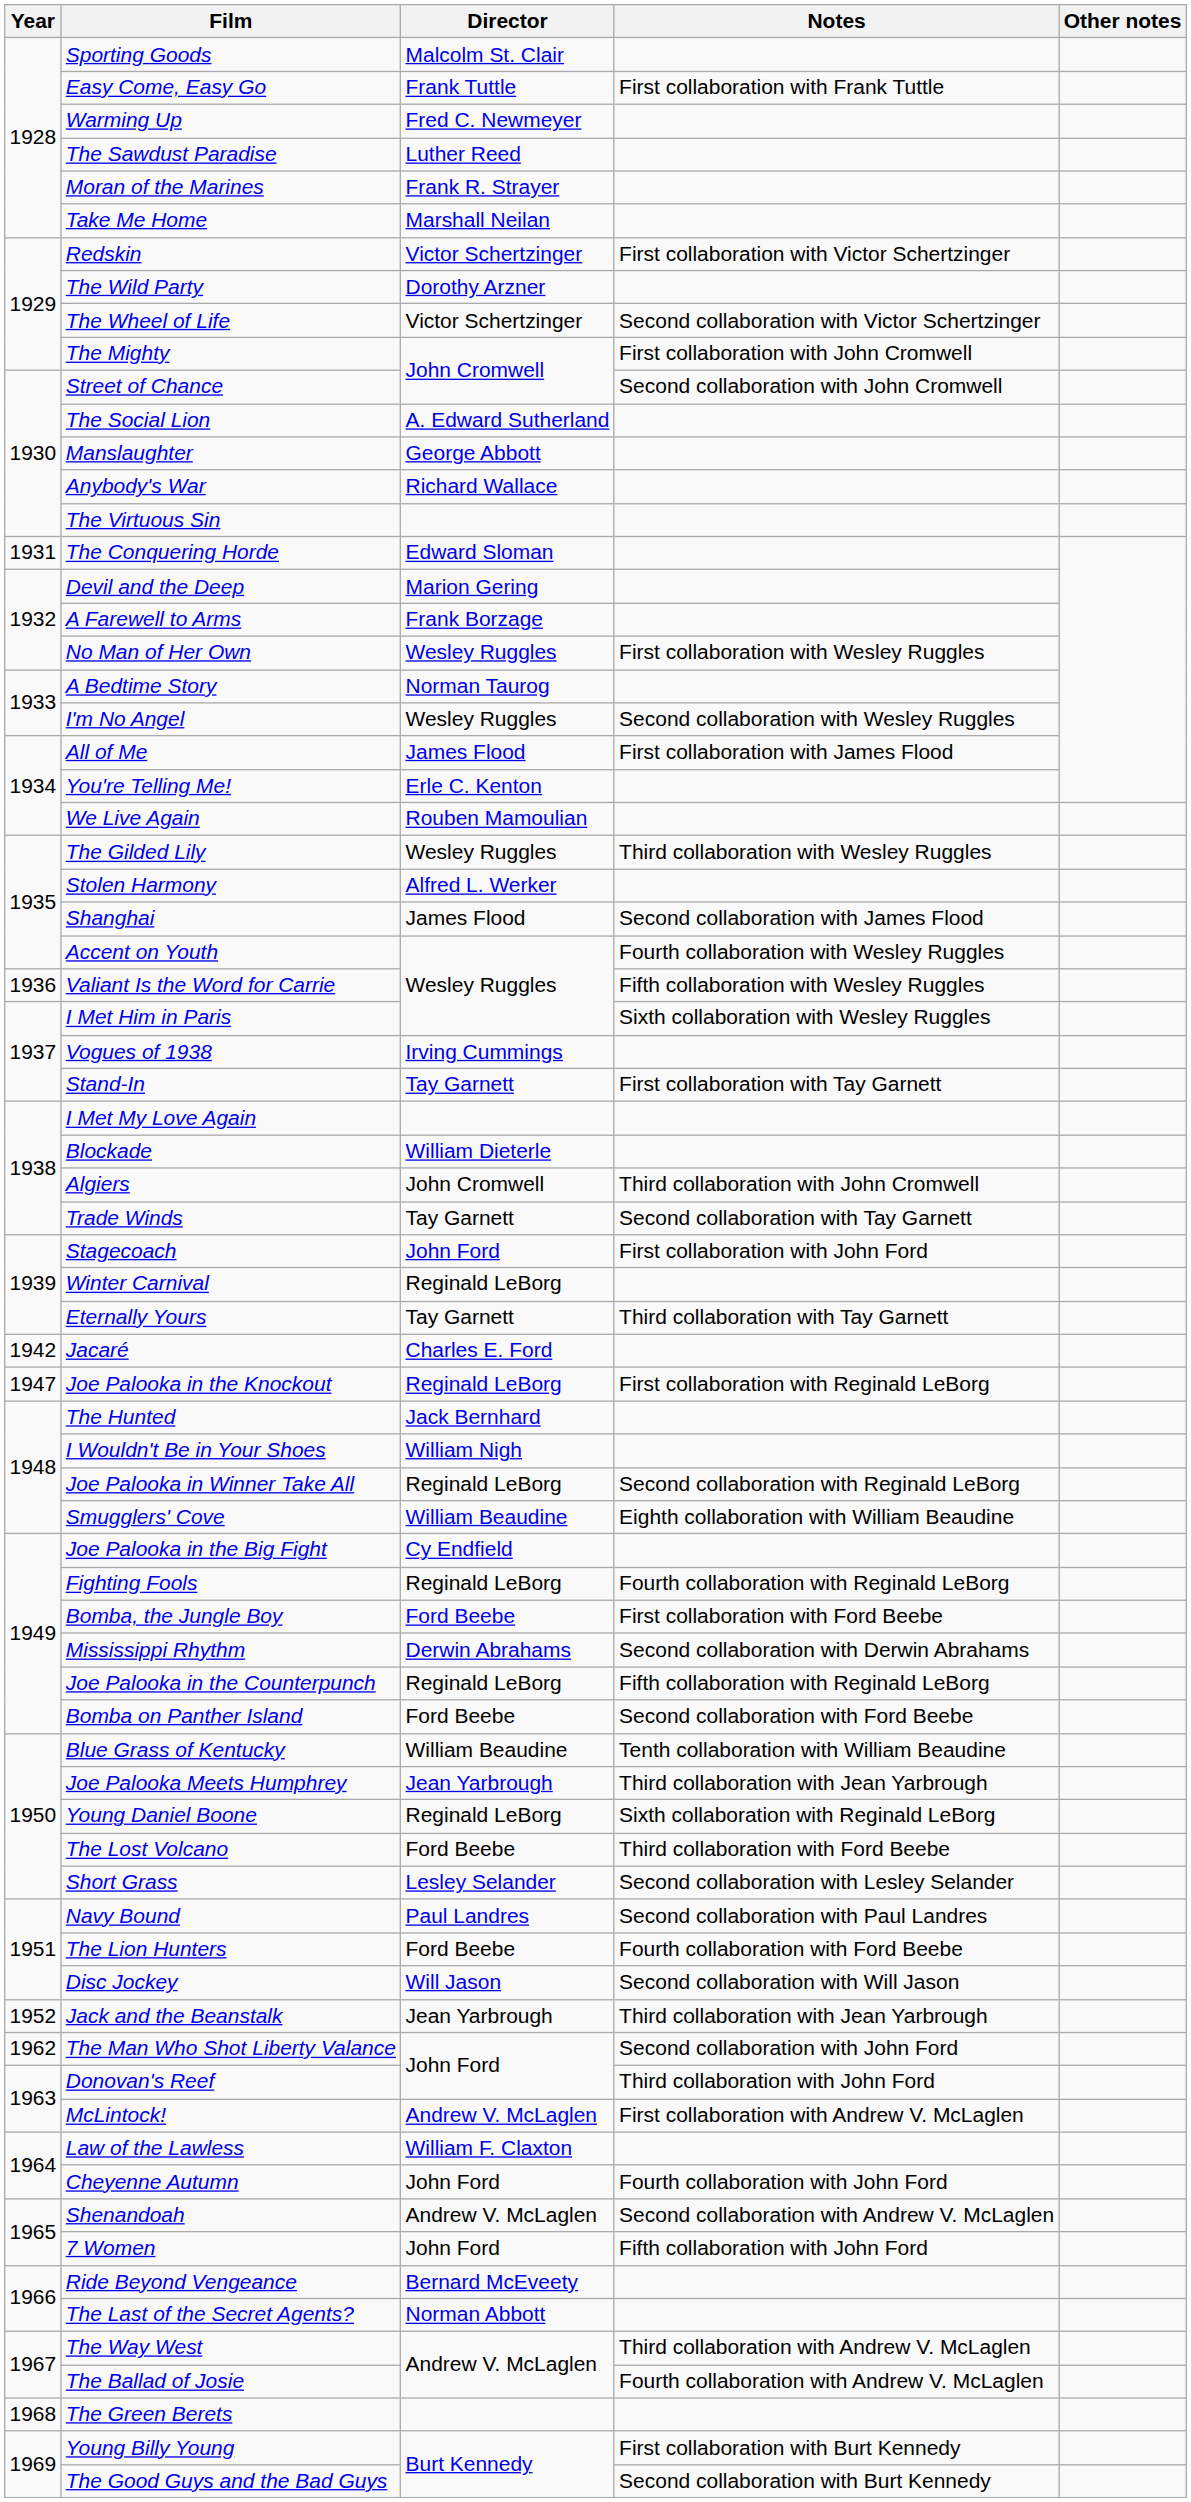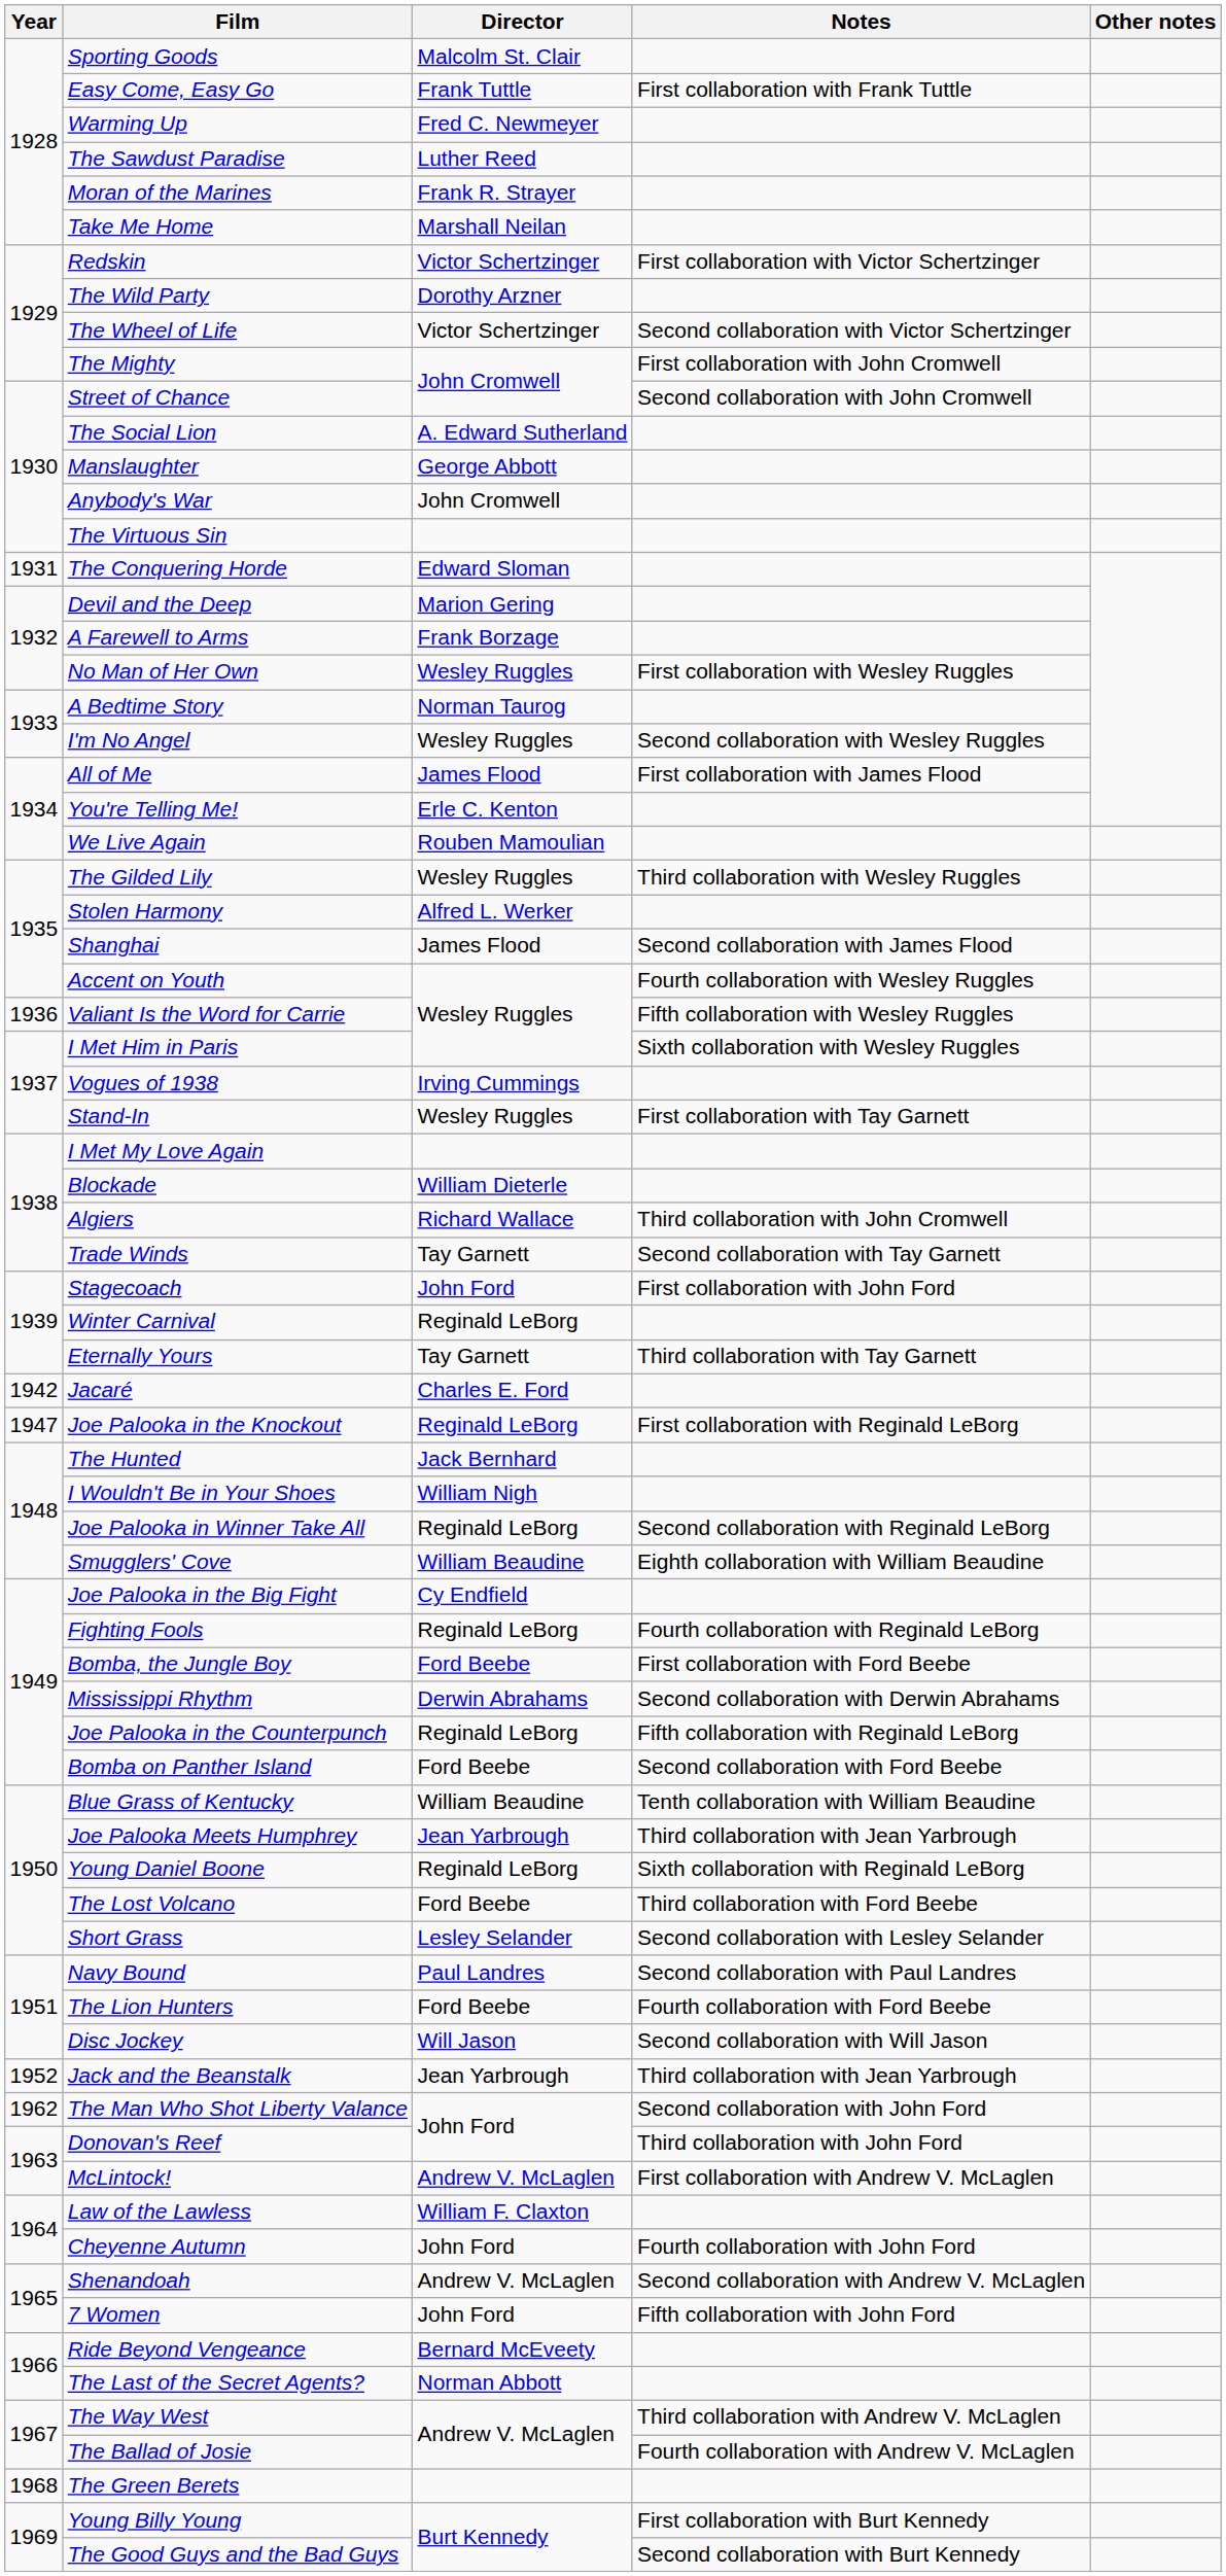 <table class="wikitable">
 <tr>
 <th>Year</th>
 <th>Film</th>
 <th>Director</th>
 <th>Notes</th>
 <th>Other notes</th>
 </tr>
 <tr>
 <td rowspan=6>1928</td>
 <td><em><a href='#'>Sporting Goods</a></em></td>
 <td><a href='#'>Malcolm St. Clair</a></td>
 <td></td>
 <td></td>
 </tr>
 <tr>
 <td><em><a href='#'>Easy Come, Easy Go</a></em></td>
 <td><a href='#'>Frank Tuttle</a></td>
 <td>First collaboration with Frank Tuttle</td>
 <td></td>
 </tr>
 <tr>
 <td><em><a href='#'>Warming Up</a></em></td>
 <td><a href='#'>Fred C. Newmeyer</a></td>
 <td></td>
 <td></td>
 </tr>
 <tr>
 <td><em><a href='#'>The Sawdust Paradise</a></em></td>
 <td><a href='#'>Luther Reed</a></td>
 <td></td>
 <td></td>
 </tr>
 <tr>
 <td><em><a href='#'>Moran of the Marines</a></em></td>
 <td><a href='#'>Frank R. Strayer</a></td>
 <td></td>
 <td></td>
 </tr>
 <tr>
 <td><em><a href='#'>Take Me Home</a></em></td>
 <td><a href='#'>Marshall Neilan</a></td>
 <td></td>
 <td></td>
 </tr>
 <tr>
 <td rowspan=4>1929</td>
 <td><em><a href='#'>Redskin</a></em></td>
 <td><a href='#'>Victor Schertzinger</a></td>
 <td>First collaboration with Victor Schertzinger</td>
 <td></td>
 </tr>
 <tr>
 <td><em><a href='#'>The Wild Party</a></em></td>
 <td><a href='#'>Dorothy Arzner</a></td>
 <td></td>
 <td><small></small></td>
 </tr>
 <tr>
 <td><em><a href='#'>The Wheel of Life</a></em></td>
 <td>Victor Schertzinger</td>
 <td>Second collaboration with Victor Schertzinger</td>
 <td></td>
 </tr>
 <tr>
 <td><em><a href='#'>The Mighty</a></em></td>
 <td rowspan=2><a href='#'>John Cromwell</a></td>
 <td>First collaboration with John Cromwell</td>
 <td></td>
 </tr>
 <tr>
 <td rowspan=5>1930</td>
 <td><em><a href='#'>Street of Chance</a></em></td>
 <td>Second collaboration with John Cromwell</td>
 <td></td>
 </tr>
 <tr>
 <td><em><a href='#'>The Social Lion</a></em></td>
 <td><a href='#'>A. Edward Sutherland</a></td>
 <td></td>
 <td><small></small></td>
 </tr>
 <tr>
 <td><em><a href='#'>Manslaughter</a></em></td>
 <td><a href='#'>George Abbott</a></td>
 <td></td>
 <td></td>
 </tr>
 <tr>
 <td><em><a href='#'>Anybody's War</a></em></td>
-<td><a href='#'>Richard Wallace</a></td>
+<td>John Cromwell</td>
 <td></td>
 <td></td>
 </tr>
 <tr>
 <td><em><a href='#'>The Virtuous Sin</a></em></td>
 <td></td>
 <td></td>
 <td></td>
 </tr>
 <tr>
 <td>1931</td>
 <td><em><a href='#'>The Conquering Horde</a></em></td>
 <td><a href='#'>Edward Sloman</a></td>
 <td></td>
 <td rowspan=8><small></small></td>
 </tr>
 <tr>
 <td rowspan=3>1932</td>
 <td><em><a href='#'>Devil and the Deep</a></em></td>
 <td><a href='#'>Marion Gering</a></td>
 <td></td>
 </tr>
 <tr>
 <td><em><a href='#'>A Farewell to Arms</a></em></td>
 <td><a href='#'>Frank Borzage</a></td>
 <td></td>
 </tr>
 <tr>
 <td><em><a href='#'>No Man of Her Own</a></em></td>
 <td><a href='#'>Wesley Ruggles</a></td>
 <td>First collaboration with Wesley Ruggles</td>
 </tr>
 <tr>
 <td rowspan=2>1933</td>
 <td><em><a href='#'>A Bedtime Story</a></em></td>
 <td><a href='#'>Norman Taurog</a></td>
 <td></td>
 </tr>
 <tr>
 <td><em><a href='#'>I'm No Angel</a></em></td>
 <td>Wesley Ruggles</td>
 <td>Second collaboration with Wesley Ruggles</td>
 </tr>
 <tr>
 <td rowspan=3>1934</td>
 <td><em><a href='#'>All of Me</a></em></td>
 <td><a href='#'>James Flood</a></td>
 <td>First collaboration with James Flood</td>
 </tr>
 <tr>
 <td><em><a href='#'>You're Telling Me!</a></em></td>
 <td><a href='#'>Erle C. Kenton</a></td>
 <td></td>
 </tr>
 <tr>
 <td><em><a href='#'>We Live Again</a></em></td>
 <td><a href='#'>Rouben Mamoulian</a></td>
 <td></td>
 <td></td>
 </tr>
 <tr>
 <td rowspan=4>1935</td>
 <td><em><a href='#'>The Gilded Lily</a></em></td>
 <td>Wesley Ruggles</td>
 <td>Third collaboration with Wesley Ruggles</td>
 <td></td>
 </tr>
 <tr>
 <td><em><a href='#'>Stolen Harmony</a></em></td>
 <td><a href='#'>Alfred L. Werker</a></td>
 <td></td>
 <td></td>
 </tr>
 <tr>
 <td><em><a href='#'>Shanghai</a></em></td>
 <td>James Flood</td>
 <td>Second collaboration with James Flood</td>
 <td></td>
 </tr>
 <tr>
 <td><em><a href='#'>Accent on Youth</a></em></td>
 <td rowspan=3>Wesley Ruggles</td>
 <td>Fourth collaboration with Wesley Ruggles</td>
 <td></td>
 </tr>
 <tr>
 <td>1936</td>
 <td><em><a href='#'>Valiant Is the Word for Carrie</a></em></td>
 <td>Fifth collaboration with Wesley Ruggles</td>
 <td></td>
 </tr>
 <tr>
 <td rowspan=3>1937</td>
 <td><em><a href='#'>I Met Him in Paris</a></em></td>
 <td>Sixth collaboration with Wesley Ruggles</td>
 <td></td>
 </tr>
 <tr>
 <td><em><a href='#'>Vogues of 1938</a></em></td>
 <td><a href='#'>Irving Cummings</a></td>
 <td></td>
 <td></td>
 </tr>
 <tr>
 <td><em><a href='#'>Stand-In</a></em></td>
-<td><a href='#'>Tay Garnett</a></td>
+<td>Wesley Ruggles</td>
 <td>First collaboration with Tay Garnett</td>
 <td></td>
 </tr>
 <tr>
 <td rowspan=4>1938</td>
 <td><em><a href='#'>I Met My Love Again</a></em></td>
 <td></td>
 <td></td>
 <td></td>
 </tr>
 <tr>
 <td><em><a href='#'>Blockade</a></em></td>
 <td><a href='#'>William Dieterle</a></td>
 <td></td>
 <td></td>
 </tr>
 <tr>
 <td><em><a href='#'>Algiers</a></em></td>
-<td>John Cromwell</td>
+<td><a href='#'>Richard Wallace</a></td>
 <td>Third collaboration with John Cromwell</td>
 <td></td>
 </tr>
 <tr>
 <td><em><a href='#'>Trade Winds</a></em></td>
 <td>Tay Garnett</td>
 <td>Second collaboration with Tay Garnett</td>
 <td></td>
 </tr>
 <tr>
 <td rowspan=3>1939</td>
 <td><em><a href='#'>Stagecoach</a></em></td>
 <td><a href='#'>John Ford</a></td>
 <td>First collaboration with John Ford</td>
 <td></td>
 </tr>
 <tr>
 <td><em><a href='#'>Winter Carnival</a></em></td>
 <td>Reginald LeBorg</td>
 <td></td>
 <td></td>
 </tr>
 <tr>
 <td><em><a href='#'>Eternally Yours</a></em></td>
 <td>Tay Garnett</td>
 <td>Third collaboration with Tay Garnett</td>
 <td></td>
 </tr>
 <tr>
 <td>1942</td>
 <td><em><a href='#'>Jacaré</a></em></td>
 <td><a href='#'>Charles E. Ford</a></td>
 <td></td>
 <td></td>
 </tr>
 <tr>
 <td>1947</td>
 <td><em><a href='#'>Joe Palooka in the Knockout</a></em></td>
 <td><a href='#'>Reginald LeBorg</a></td>
 <td>First collaboration with Reginald LeBorg</td>
 <td></td>
 </tr>
 <tr>
 <td rowspan=4>1948</td>
 <td><em><a href='#'>The Hunted</a></em></td>
 <td><a href='#'>Jack Bernhard</a></td>
 <td></td>
 <td></td>
 </tr>
 <tr>
 <td><em><a href='#'>I Wouldn't Be in Your Shoes</a></em></td>
 <td><a href='#'>William Nigh</a></td>
 <td></td>
 <td></td>
 </tr>
 <tr>
 <td><em><a href='#'>Joe Palooka in Winner Take All</a></em></td>
 <td>Reginald LeBorg</td>
 <td>Second collaboration with Reginald LeBorg</td>
 <td></td>
 </tr>
 <tr>
 <td><em><a href='#'>Smugglers' Cove</a></em></td>
 <td><a href='#'>William Beaudine</a></td>
 <td>Eighth collaboration with William Beaudine</td>
 <td></td>
 </tr>
 <tr>
 <td rowspan=6>1949</td>
 <td><em><a href='#'>Joe Palooka in the Big Fight</a></em></td>
 <td><a href='#'>Cy Endfield</a></td>
 <td></td>
 <td></td>
 </tr>
 <tr>
 <td><em><a href='#'>Fighting Fools</a></em></td>
 <td>Reginald LeBorg</td>
 <td>Fourth collaboration with Reginald LeBorg</td>
 <td></td>
 </tr>
 <tr>
 <td><em><a href='#'>Bomba, the Jungle Boy</a></em></td>
 <td><a href='#'>Ford Beebe</a></td>
 <td>First collaboration with Ford Beebe</td>
 <td></td>
 </tr>
 <tr>
 <td><em><a href='#'>Mississippi Rhythm</a></em></td>
 <td><a href='#'>Derwin Abrahams</a></td>
 <td>Second collaboration with Derwin Abrahams</td>
 <td></td>
 </tr>
 <tr>
 <td><em><a href='#'>Joe Palooka in the Counterpunch</a></em></td>
 <td>Reginald LeBorg</td>
 <td>Fifth collaboration with Reginald LeBorg</td>
 <td></td>
 </tr>
 <tr>
 <td><em><a href='#'>Bomba on Panther Island</a></em></td>
 <td>Ford Beebe</td>
 <td>Second collaboration with Ford Beebe</td>
 <td></td>
 </tr>
 <tr>
 <td rowspan=5>1950</td>
 <td><em><a href='#'>Blue Grass of Kentucky</a></em></td>
 <td>William Beaudine</td>
 <td>Tenth collaboration with William Beaudine</td>
 <td></td>
 </tr>
 <tr>
 <td><em><a href='#'>Joe Palooka Meets Humphrey</a></em></td>
 <td><a href='#'>Jean Yarbrough</a></td>
 <td>Third collaboration with Jean Yarbrough</td>
 <td></td>
 </tr>
 <tr>
 <td><em><a href='#'>Young Daniel Boone</a></em></td>
 <td>Reginald LeBorg</td>
 <td>Sixth collaboration with Reginald LeBorg</td>
 <td></td>
 </tr>
 <tr>
 <td><em><a href='#'>The Lost Volcano</a></em></td>
 <td>Ford Beebe</td>
 <td>Third collaboration with Ford Beebe</td>
 <td></td>
 </tr>
 <tr>
 <td><em><a href='#'>Short Grass</a></em></td>
 <td><a href='#'>Lesley Selander</a></td>
 <td>Second collaboration with Lesley Selander</td>
 <td></td>
 </tr>
 <tr>
 <td rowspan=3>1951</td>
 <td><em><a href='#'>Navy Bound</a></em></td>
 <td><a href='#'>Paul Landres</a></td>
 <td>Second collaboration with Paul Landres</td>
 <td></td>
 </tr>
 <tr>
 <td><em><a href='#'>The Lion Hunters</a></em></td>
 <td>Ford Beebe</td>
 <td>Fourth collaboration with Ford Beebe</td>
 <td></td>
 </tr>
 <tr>
 <td><em><a href='#'>Disc Jockey</a></em></td>
 <td><a href='#'>Will Jason</a></td>
 <td>Second collaboration with Will Jason</td>
 <td></td>
 </tr>
 <tr>
 <td>1952</td>
 <td><em><a href='#'>Jack and the Beanstalk</a></em></td>
 <td>Jean Yarbrough</td>
 <td>Third collaboration with Jean Yarbrough</td>
 <td></td>
 </tr>
 <tr>
 <td>1962</td>
 <td><em><a href='#'>The Man Who Shot Liberty Valance</a></em></td>
 <td rowspan=2>John Ford</td>
 <td>Second collaboration with John Ford</td>
 <td></td>
 </tr>
 <tr>
 <td rowspan=2>1963</td>
 <td><em><a href='#'>Donovan's Reef</a></em></td>
 <td>Third collaboration with John Ford</td>
 <td></td>
 </tr>
 <tr>
 <td><em><a href='#'>McLintock!</a></em></td>
 <td><a href='#'>Andrew V. McLaglen</a></td>
 <td>First collaboration with Andrew V. McLaglen</td>
 <td></td>
 </tr>
 <tr>
 <td rowspan=2>1964</td>
 <td><em><a href='#'>Law of the Lawless</a></em></td>
 <td><a href='#'>William F. Claxton</a></td>
 <td></td>
 <td></td>
 </tr>
 <tr>
 <td><em><a href='#'>Cheyenne Autumn</a></em></td>
 <td>John Ford</td>
 <td>Fourth collaboration with John Ford</td>
 <td></td>
 </tr>
 <tr>
 <td rowspan=2>1965</td>
 <td><em><a href='#'>Shenandoah</a></em></td>
 <td>Andrew V. McLaglen</td>
 <td>Second collaboration with Andrew V. McLaglen</td>
 <td></td>
 </tr>
 <tr>
 <td><em><a href='#'>7 Women</a></em></td>
 <td>John Ford</td>
 <td>Fifth collaboration with John Ford</td>
 <td></td>
 </tr>
 <tr>
 <td rowspan=2>1966</td>
 <td><em><a href='#'>Ride Beyond Vengeance</a></em></td>
 <td><a href='#'>Bernard McEveety</a></td>
 <td></td>
 <td></td>
 </tr>
 <tr>
 <td><em><a href='#'>The Last of the Secret Agents?</a></em></td>
 <td><a href='#'>Norman Abbott</a></td>
 <td></td>
 <td></td>
 </tr>
 <tr>
 <td rowspan=2>1967</td>
 <td><em><a href='#'>The Way West</a></em></td>
 <td rowspan=2>Andrew V. McLaglen</td>
 <td>Third collaboration with Andrew V. McLaglen</td>
 <td></td>
 </tr>
 <tr>
 <td><em><a href='#'>The Ballad of Josie</a></em></td>
 <td>Fourth collaboration with Andrew V. McLaglen</td>
 <td></td>
 </tr>
 <tr>
 <td>1968</td>
 <td><em><a href='#'>The Green Berets</a></em></td>
 <td></td>
 <td></td>
 </tr>
 <tr>
 <td rowspan=2>1969</td>
 <td><em><a href='#'>Young Billy Young</a></em></td>
 <td rowspan=2><a href='#'>Burt Kennedy</a></td>
 <td>First collaboration with Burt Kennedy</td>
 <td></td>
 </tr>
 <tr>
 <td><em><a href='#'>The Good Guys and the Bad Guys</a></em></td>
 <td>Second collaboration with Burt Kennedy</td>
 <td><small></small></td>
 </tr>
 </table>
